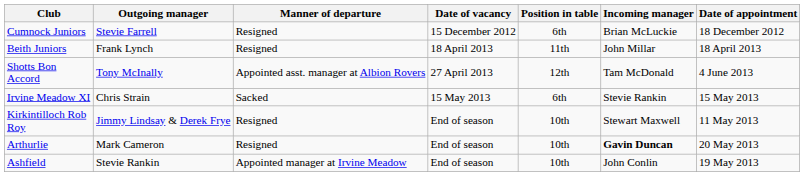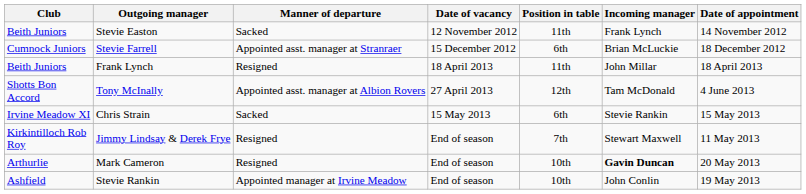 <table class="wikitable">
 <tr>
 <th width=120>Club</th>
 <th>Outgoing manager</th>
 <th>Manner of departure</th>
 <th>Date of vacancy</th>
 <th>Position in table</th>
 <th>Incoming manager</th>
 <th>Date of appointment</th>
 </tr>
 <tr>
+<td><a href='#'>Beith Juniors</a></td>
+<td>Stevie Easton</td>
+<td>Sacked</td>
+<td>12 November 2012</td>
+<td align="center">11th</td>
+<td>Frank Lynch </td>
+<td>14 November 2012</td>
+</tr>
+<tr>
 <td><a href='#'>Cumnock Juniors</a></td>
 <td><a href='#'>Stevie Farrell</a></td>
-<td>Resigned</td>
+<td>Appointed asst. manager at <a href='#'>Stranraer</a></td>
 <td>15 December 2012 </td>
 <td align="center">6th</td>
 <td>Brian McLuckie</td>
 <td>18 December 2012 </td>
 </tr>
 <tr>
 <td><a href='#'>Beith Juniors</a></td>
 <td>Frank Lynch</td>
 <td>Resigned</td>
 <td>18 April 2013</td>
 <td align="center">11th</td>
 <td>John Millar </td>
 <td>18 April 2013</td>
 </tr>
 <tr>
 <td><a href='#'>Shotts Bon Accord</a></td>
 <td><a href='#'>Tony McInally</a></td>
 <td>Appointed asst. manager at <a href='#'>Albion Rovers</a></td>
 <td>27 April 2013</td>
 <td align="center">12th</td>
 <td>Tam McDonald </td>
 <td>4 June 2013</td>
 </tr>
 <tr>
 <td><a href='#'>Irvine Meadow XI</a></td>
 <td>Chris Strain</td>
 <td>Sacked</td>
 <td>15 May 2013</td>
 <td align="center">6th</td>
 <td>Stevie Rankin </td>
 <td>15 May 2013</td>
 </tr>
 <tr>
 <td><a href='#'>Kirkintilloch Rob Roy</a></td>
 <td><a href='#'>Jimmy Lindsay</a> & <a href='#'>Derek Frye</a></td>
 <td>Resigned</td>
 <td>End of season</td>
-<td align="center">10th</td>
+<td align="center">7th</td>
 <td>Stewart Maxwell </td>
 <td>11 May 2013</td>
 </tr>
 <tr>
 <td><a href='#'>Arthurlie</a></td>
 <td>Mark Cameron</td>
 <td>Resigned</td>
 <td>End of season</td>
 <td align="center">10th</td>
 <td><strong>Gavin Duncan </strong></td>
 <td>20 May 2013</td>
 </tr>
 <tr>
 <td><a href='#'>Ashfield</a></td>
 <td>Stevie Rankin </td>
 <td>Appointed manager at <a href='#'>Irvine Meadow</a></td>
 <td>End of season</td>
 <td align="center">10th</td>
 <td>John Conlin </td>
 <td>19 May 2013</td>
 </tr>
 </table>
